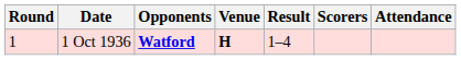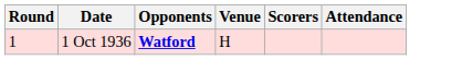 <table class="wikitable">
 <tr>
 <th>Round</th>
 <th>Date</th>
 <th>Opponents</th>
 <th>Venue</th>
-<th>Result</th>
 <th>Scorers</th>
 <th>Attendance</th>
 </tr>
 <tr bgcolor="#ffdddd">
 <td>1</td>
 <td>1 Oct 1936</td>
 <td><strong><a href='#'>Watford</a></strong></td>
-<td><strong>H</strong></td>
-<td>1–4</td>
+<td>H</td>
 <td></td>
 <td></td>
 </tr>
 </table>
